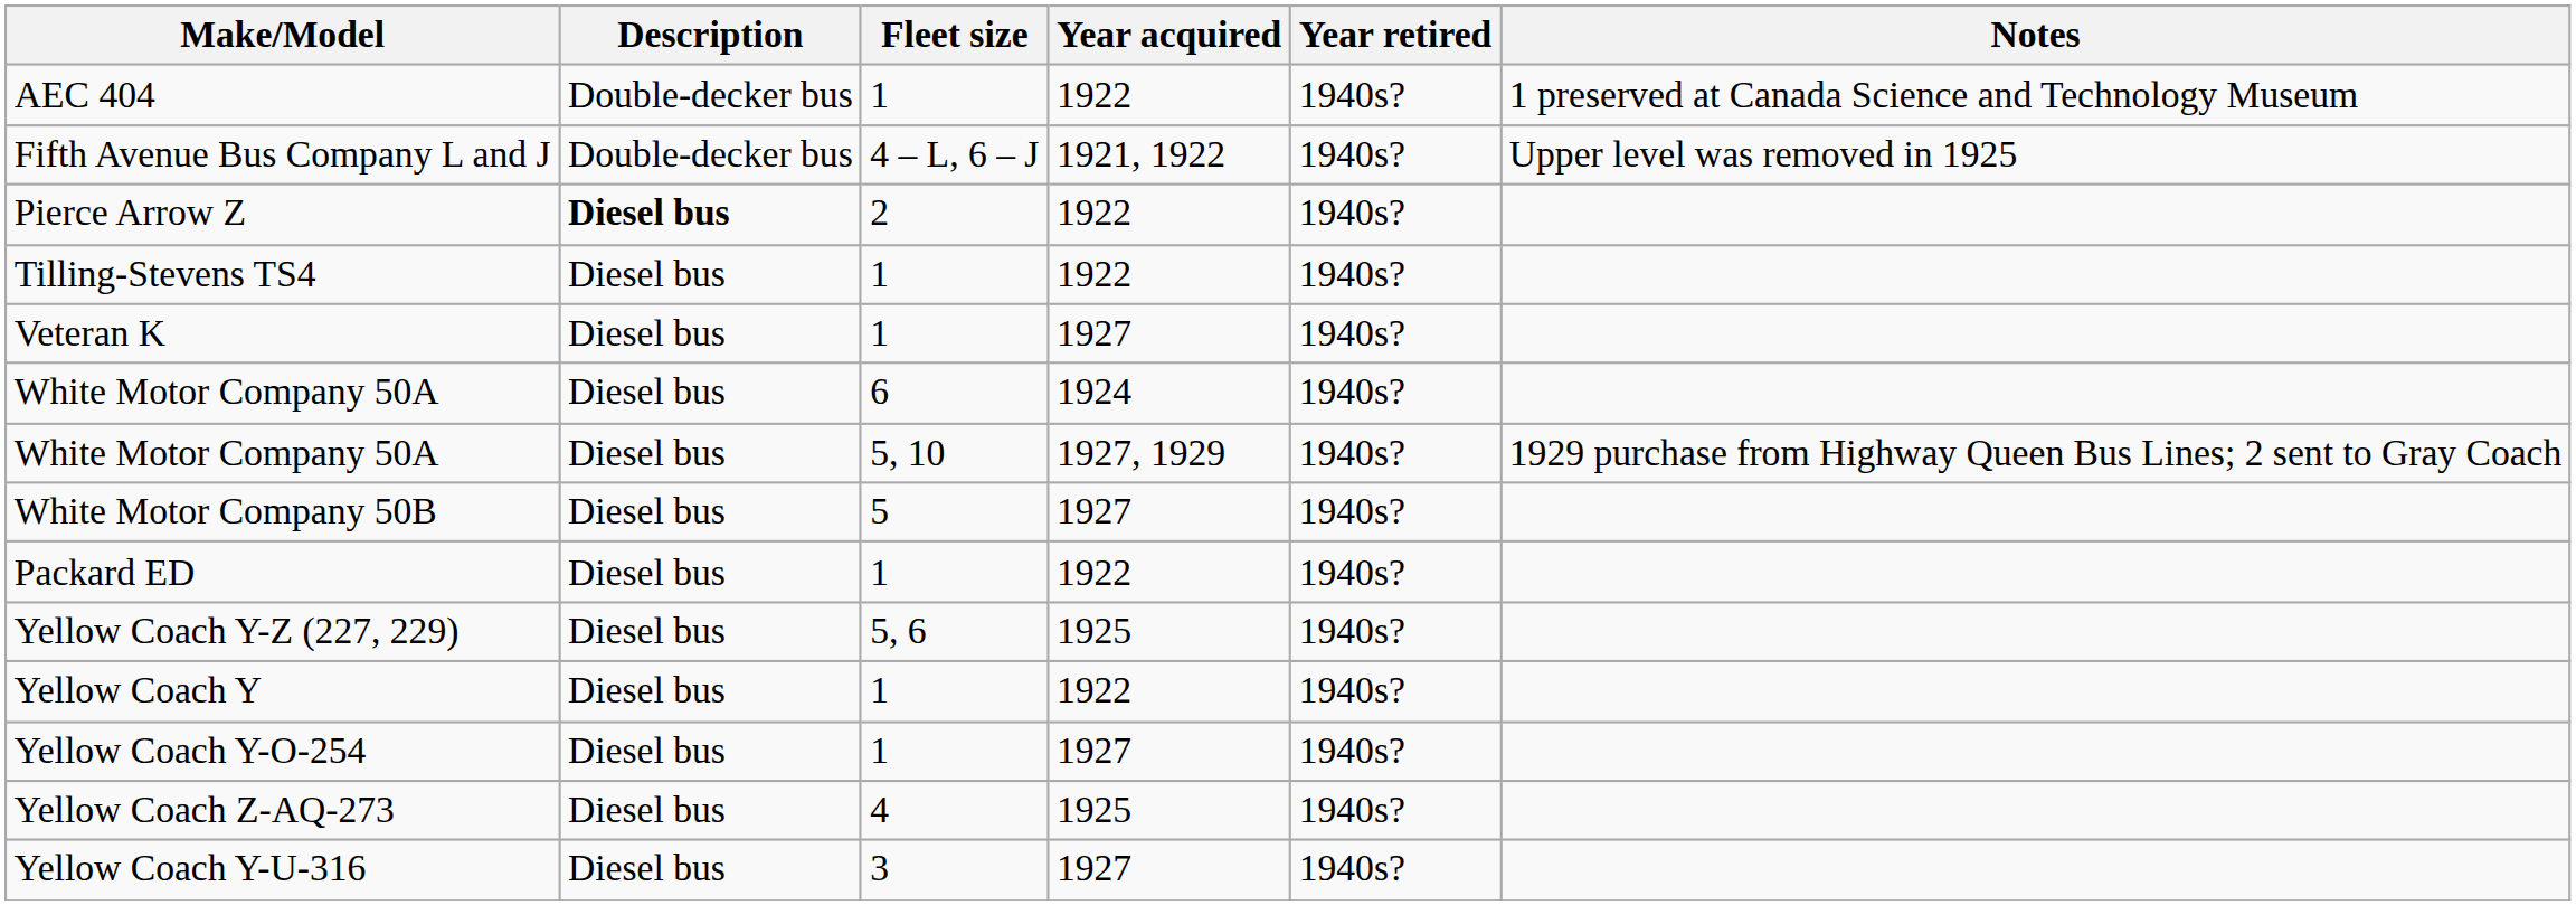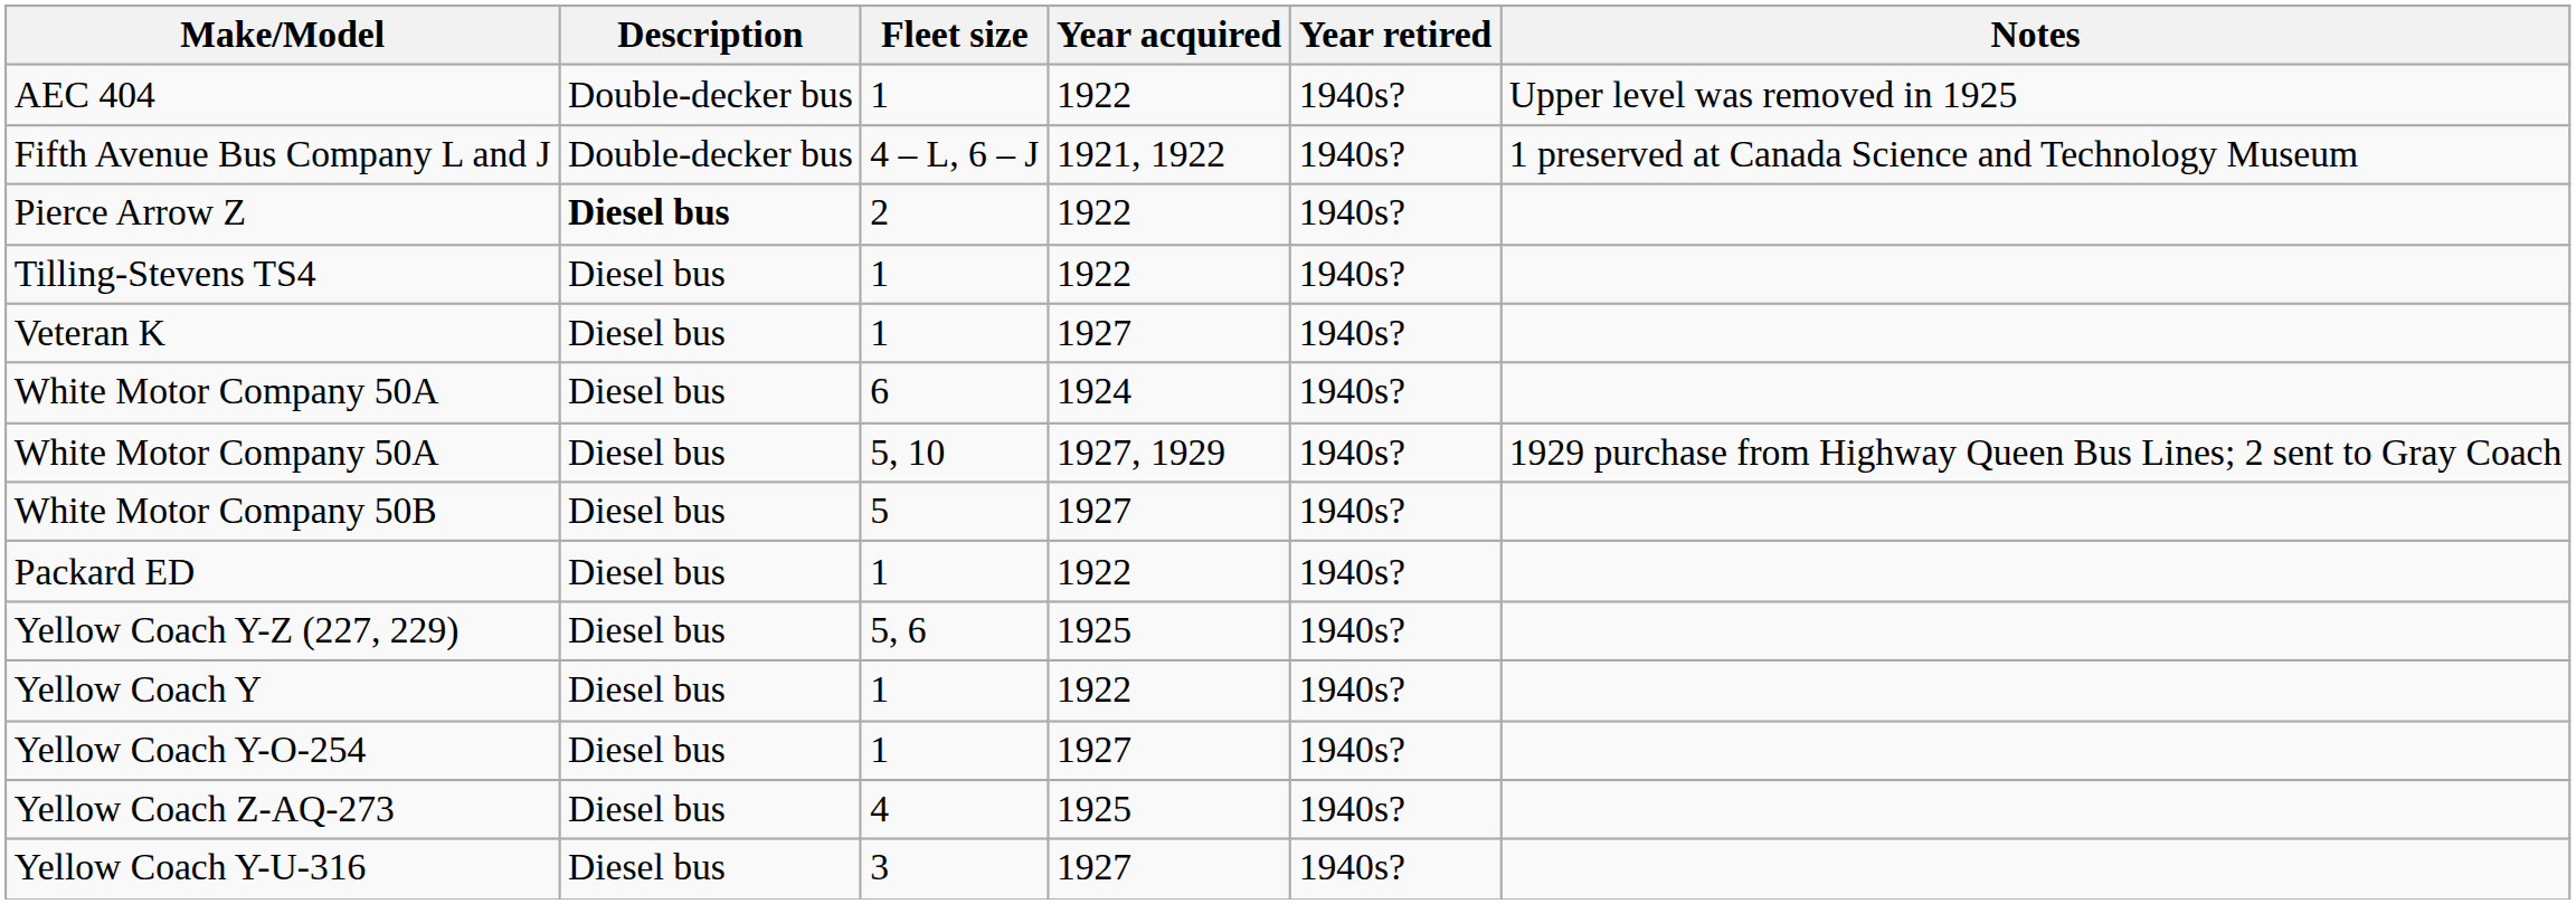 <table class="wikitable">
 <tr>
 <th>Make/Model</th>
 <th>Description</th>
 <th>Fleet size</th>
 <th>Year acquired</th>
 <th>Year retired</th>
 <th>Notes</th>
 </tr>
 <tr>
 <td>AEC 404</td>
 <td>Double-decker bus</td>
 <td>1</td>
 <td>1922</td>
 <td>1940s?</td>
-<td>1 preserved at Canada Science and Technology Museum</td>
+<td>Upper level was removed in 1925</td>
 </tr>
 <tr>
 <td>Fifth Avenue Bus Company L and J</td>
 <td>Double-decker bus</td>
 <td>4 – L, 6 – J</td>
 <td>1921, 1922</td>
 <td>1940s?</td>
-<td>Upper level was removed in 1925</td>
+<td>1 preserved at Canada Science and Technology Museum</td>
 </tr>
 <tr>
 <td>Pierce Arrow Z</td>
 <td><strong>Diesel bus</strong></td>
 <td>2</td>
 <td>1922</td>
 <td>1940s?</td>
 <td></td>
 </tr>
 <tr>
 <td>Tilling-Stevens TS4</td>
 <td>Diesel bus</td>
 <td>1</td>
 <td>1922</td>
 <td>1940s?</td>
 <td></td>
 </tr>
 <tr>
 <td>Veteran K</td>
 <td>Diesel bus</td>
 <td>1</td>
 <td>1927</td>
 <td>1940s?</td>
 <td></td>
 </tr>
 <tr>
 <td>White Motor Company 50A</td>
 <td>Diesel bus</td>
 <td>6</td>
 <td>1924</td>
 <td>1940s?</td>
 <td></td>
 </tr>
 <tr>
 <td>White Motor Company 50A</td>
 <td>Diesel bus</td>
 <td>5, 10</td>
 <td>1927, 1929</td>
 <td>1940s?</td>
 <td>1929 purchase from Highway Queen Bus Lines; 2 sent to Gray Coach</td>
 </tr>
 <tr>
 <td>White Motor Company 50B</td>
 <td>Diesel bus</td>
 <td>5</td>
 <td>1927</td>
 <td>1940s?</td>
 <td></td>
 </tr>
 <tr>
 <td>Packard ED</td>
 <td>Diesel bus</td>
 <td>1</td>
 <td>1922</td>
 <td>1940s?</td>
 <td></td>
 </tr>
 <tr>
 <td>Yellow Coach Y-Z (227, 229)</td>
 <td>Diesel bus</td>
 <td>5, 6</td>
 <td>1925</td>
 <td>1940s?</td>
 <td></td>
 </tr>
 <tr>
 <td>Yellow Coach Y</td>
 <td>Diesel bus</td>
 <td>1</td>
 <td>1922</td>
 <td>1940s?</td>
 <td></td>
 </tr>
 <tr>
 <td>Yellow Coach Y-O-254</td>
 <td>Diesel bus</td>
 <td>1</td>
 <td>1927</td>
 <td>1940s?</td>
 <td></td>
 </tr>
 <tr>
 <td>Yellow Coach Z-AQ-273</td>
 <td>Diesel bus</td>
 <td>4</td>
 <td>1925</td>
 <td>1940s?</td>
 <td></td>
 </tr>
 <tr>
 <td>Yellow Coach Y-U-316</td>
 <td>Diesel bus</td>
 <td>3</td>
 <td>1927</td>
 <td>1940s?</td>
 <td></td>
 </tr>
 </table>
